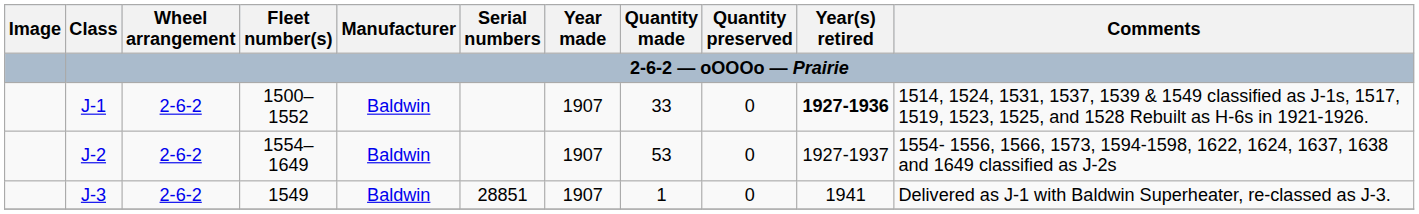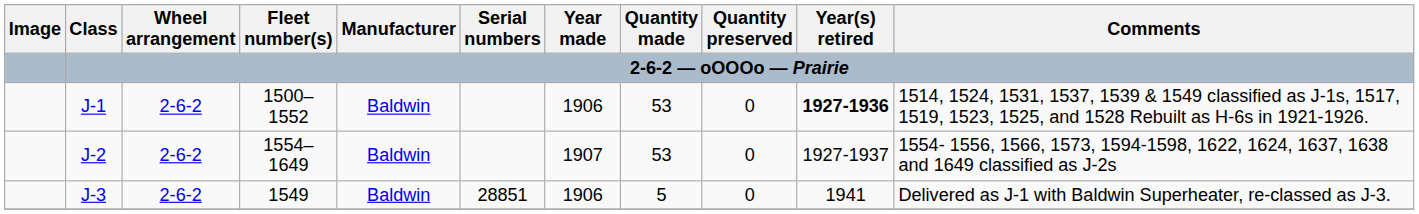 <table class="wikitable" style="text-align:center">
 <tr style="background:#AABBCC; font-weight:bold">
 <th>Image</th>
 <th>Class</th>
 <th>Wheel<br>arrangement</th>
 <th>Fleet<br>number(s)</th>
 <th>Manufacturer</th>
 <th>Serial<br>numbers</th>
 <th>Year made</th>
 <th>Quantity<br>made</th>
 <th>Quantity<br>preserved</th>
 <th>Year(s) retired</th>
 <th>Comments</th>
 </tr>
 <tr style="background:#AABBCC; font-weight:bold">
 <td></td>
 <td colspan="10">2-6-2 — oOOOo — <em>Prairie</em></td>
 </tr>
 <tr>
 <td></td>
 <td><a href='#'>J-1</a></td>
 <td><a href='#'>2-6-2</a></td>
 <td>1500–1552</td>
 <td><a href='#'>Baldwin</a></td>
 <td></td>
-<td>1907</td>
-<td>33</td>
+<td>1906</td>
+<td>53</td>
 <td>0</td>
 <td><strong>1927-1936</strong></td>
 <td align=left>1514, 1524, 1531, 1537, 1539 & 1549 classified as J-1s, 1517, 1519, 1523, 1525, and 1528 Rebuilt as H-6s in 1921-1926.</td>
 </tr>
 <tr>
 <td></td>
 <td><a href='#'>J-2</a></td>
 <td><a href='#'>2-6-2</a></td>
 <td>1554–1649</td>
 <td><a href='#'>Baldwin</a></td>
 <td></td>
 <td>1907</td>
 <td>53</td>
 <td>0</td>
 <td>1927-1937</td>
 <td align=left>1554- 1556, 1566, 1573, 1594-1598, 1622, 1624, 1637, 1638 and 1649 classified as J-2s</td>
 </tr>
 <tr>
 <td></td>
 <td><a href='#'>J-3</a></td>
 <td><a href='#'>2-6-2</a></td>
 <td>1549</td>
 <td><a href='#'>Baldwin</a></td>
 <td>28851</td>
-<td>1907</td>
-<td>1</td>
+<td>1906</td>
+<td>5</td>
 <td>0</td>
 <td>1941</td>
 <td align="left">Delivered as J-1 with Baldwin Superheater, re-classed as J-3.</td>
 </tr>
 <tr>
 </tr>
 </table>
